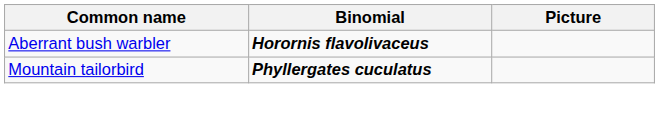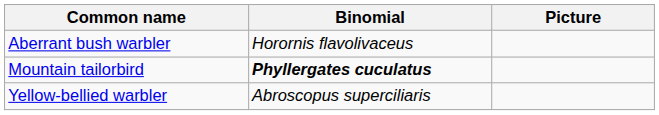 <table width=50% class="wikitable">
 <tr>
 <th width=30%>Common name</th>
 <th width=30%>Binomial</th>
 <th width=20%>Picture</th>
 </tr>
 <tr>
 <td><a href='#'>Aberrant bush warbler</a></td>
-<td><strong><em>Horornis flavolivaceus</em></strong></td>
+<td><em>Horornis flavolivaceus</em></td>
 <td></td>
 </tr>
 <tr>
 <td><a href='#'>Mountain tailorbird</a></td>
 <td><strong><em>Phyllergates cuculatus</em></strong></td>
 <td></td>
 </tr>
+<tr>
+<td><a href='#'>Yellow-bellied warbler</a></td>
+<td><em>Abroscopus superciliaris</em></td>
+<td></td>
+</tr>
 </table>
